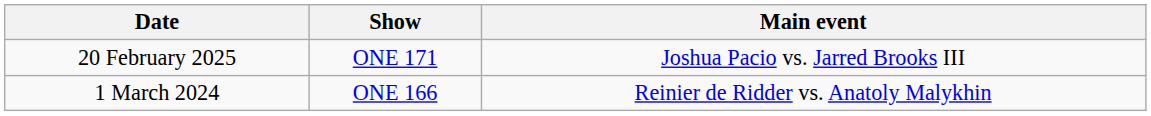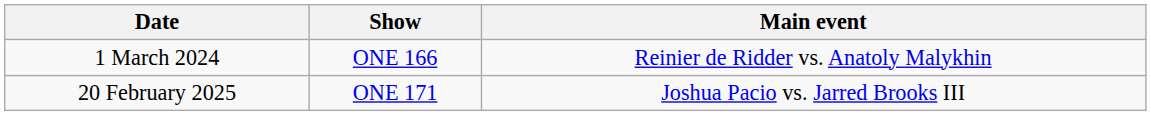 <table class="wikitable" style="width:65%; text-align:center">
 <tr>
 <th>Date</th>
 <th>Show</th>
 <th>Main event</th>
 </tr>
 <tr>
+<td>1 March 2024</td>
+<td><a href='#'>ONE 166</a></td>
+<td><a href='#'>Reinier de Ridder</a> vs. <a href='#'>Anatoly Malykhin</a></td>
+</tr>
+<tr>
 <td>20 February 2025</td>
 <td><a href='#'>ONE 171</a></td>
 <td><a href='#'>Joshua Pacio</a> vs. <a href='#'>Jarred Brooks</a> III</td>
 </tr>
-<tr>
-<td>1 March 2024</td>
-<td><a href='#'>ONE 166</a></td>
-<td><a href='#'>Reinier de Ridder</a> vs. <a href='#'>Anatoly Malykhin</a></td>
-</tr>
 </table>
